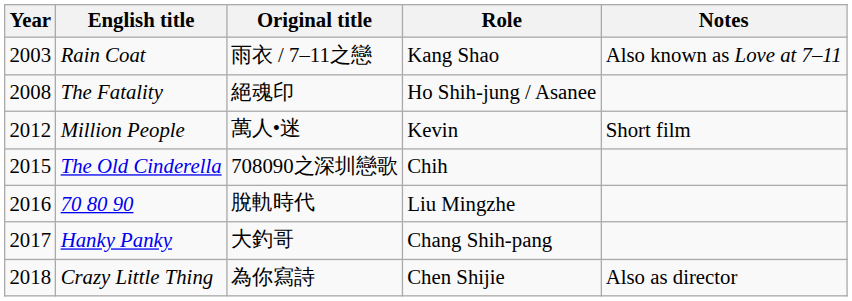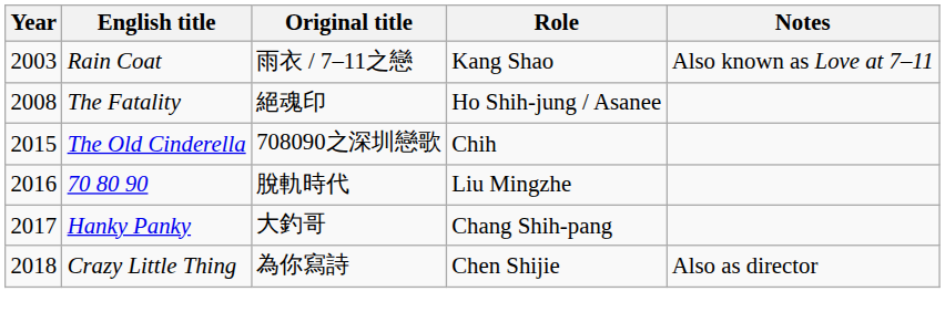 <table class="wikitable sortable">
 <tr>
 <th>Year</th>
 <th>English title</th>
 <th>Original title</th>
 <th>Role</th>
 <th class="unsortable">Notes</th>
 </tr>
 <tr>
 <td>2003</td>
 <td><em>Rain Coat</em></td>
 <td>雨衣 / 7–11之戀</td>
 <td>Kang Shao</td>
 <td>Also known as <em>Love at 7–11</em></td>
 </tr>
 <tr>
 <td>2008</td>
 <td><em>The Fatality</em></td>
 <td>絕魂印</td>
 <td>Ho Shih-jung  / Asanee</td>
 <td></td>
-</tr>
-<tr>
-<td>2012</td>
-<td><em>Million People</em></td>
-<td>萬人•迷</td>
-<td>Kevin</td>
-<td>Short film</td>
 </tr>
 <tr>
 <td>2015</td>
 <td><em><a href='#'>The Old Cinderella</a></em></td>
 <td>708090之深圳戀歌</td>
 <td>Chih</td>
 <td></td>
 </tr>
 <tr>
 <td>2016</td>
 <td><em><a href='#'>70 80 90</a></em></td>
 <td>脫軌時代</td>
 <td>Liu Mingzhe</td>
 <td></td>
 </tr>
 <tr>
 <td>2017</td>
 <td><em><a href='#'>Hanky Panky</a></em></td>
 <td>大釣哥</td>
 <td>Chang Shih-pang</td>
 <td></td>
 </tr>
 <tr>
 <td>2018</td>
 <td><em>Crazy Little Thing</em></td>
 <td>為你寫詩</td>
 <td>Chen Shijie</td>
 <td>Also as director</td>
 </tr>
 </table>
